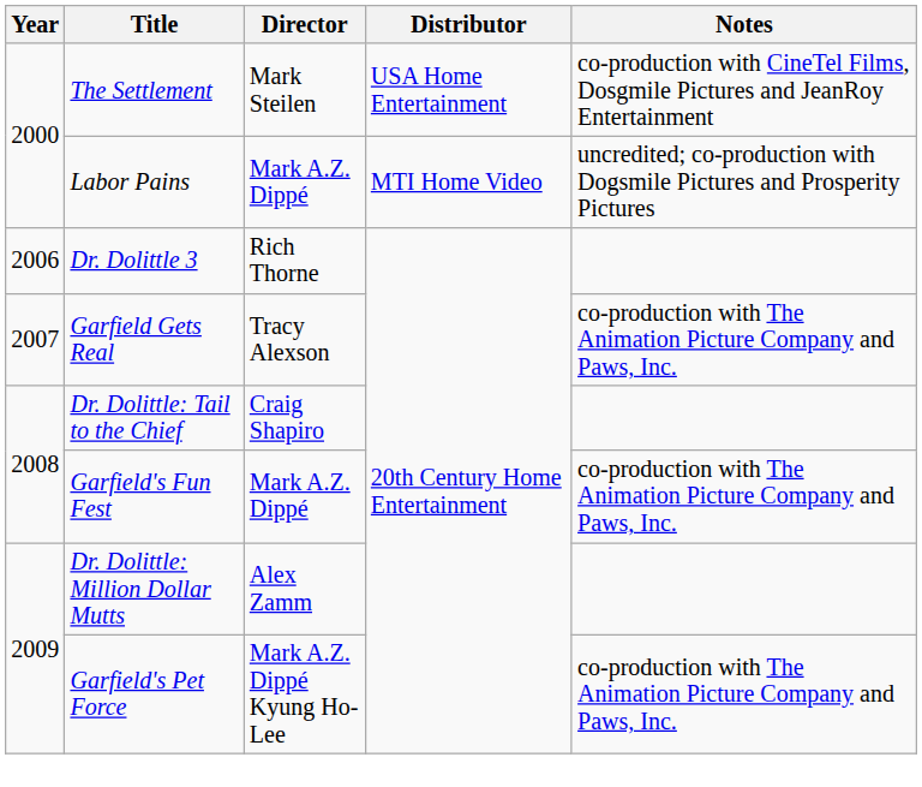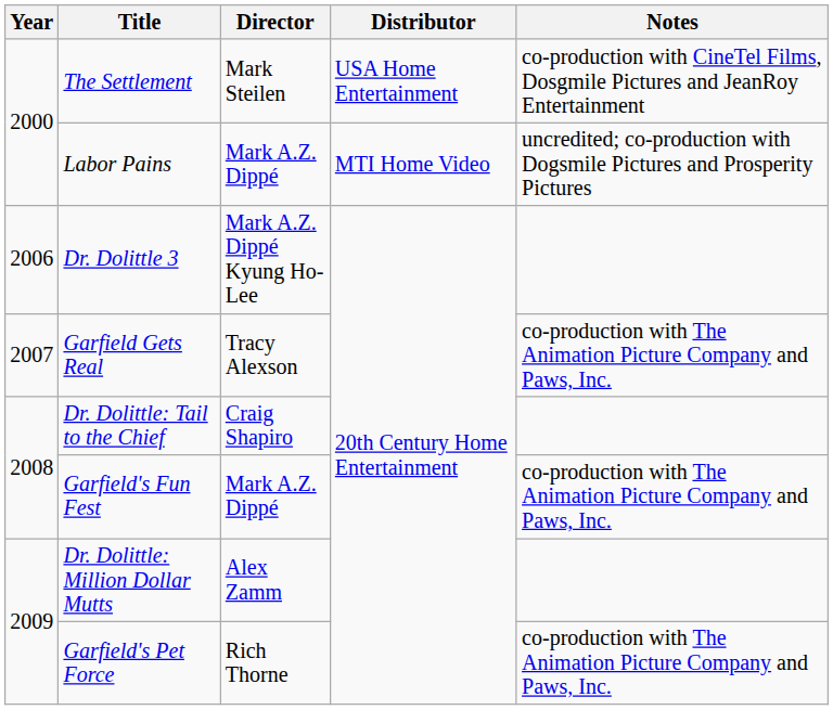 <table class="wikitable sortable">
 <tr>
 <th>Year</th>
 <th>Title</th>
 <th>Director</th>
 <th>Distributor</th>
 <th>Notes</th>
 </tr>
 <tr>
 <td rowspan="2">2000</td>
 <td><em><a href='#'>The Settlement</a></em></td>
 <td>Mark Steilen</td>
 <td><a href='#'>USA Home Entertainment</a></td>
 <td>co-production with <a href='#'>CineTel Films</a>, Dosgmile Pictures and JeanRoy Entertainment</td>
 </tr>
 <tr>
 <td><em>Labor Pains</em></td>
 <td><a href='#'>Mark A.Z. Dippé</a></td>
 <td><a href='#'>MTI Home Video</a></td>
 <td>uncredited; co-production with Dogsmile Pictures and Prosperity Pictures</td>
 </tr>
 <tr>
 <td>2006</td>
 <td><em><a href='#'>Dr. Dolittle 3</a></em></td>
-<td>Rich Thorne</td>
+<td><a href='#'>Mark A.Z. Dippé</a><br>Kyung Ho-Lee</td>
 <td rowspan="6"><a href='#'>20th Century Home Entertainment</a></td>
 <td></td>
 </tr>
 <tr>
 <td>2007</td>
 <td><em><a href='#'>Garfield Gets Real</a></em></td>
 <td>Tracy Alexson</td>
 <td>co-production with <a href='#'>The Animation Picture Company</a> and <a href='#'>Paws, Inc.</a></td>
 </tr>
 <tr>
 <td rowspan="2">2008</td>
 <td><em><a href='#'>Dr. Dolittle: Tail to the Chief</a></em></td>
 <td><a href='#'>Craig Shapiro</a></td>
 <td></td>
 </tr>
 <tr>
 <td><em><a href='#'>Garfield's Fun Fest</a></em></td>
 <td><a href='#'>Mark A.Z. Dippé</a></td>
 <td>co-production with <a href='#'>The Animation Picture Company</a> and <a href='#'>Paws, Inc.</a></td>
 </tr>
 <tr>
 <td rowspan="2">2009</td>
 <td><em><a href='#'>Dr. Dolittle: Million Dollar Mutts</a></em></td>
 <td><a href='#'>Alex Zamm</a></td>
 <td></td>
 </tr>
 <tr>
 <td><em><a href='#'>Garfield's Pet Force</a></em></td>
-<td><a href='#'>Mark A.Z. Dippé</a><br>Kyung Ho-Lee</td>
+<td>Rich Thorne</td>
 <td>co-production with <a href='#'>The Animation Picture Company</a> and <a href='#'>Paws, Inc.</a></td>
 </tr>
 </table>
